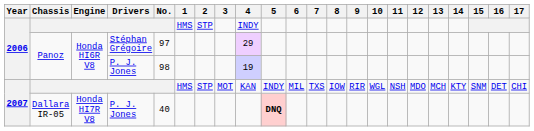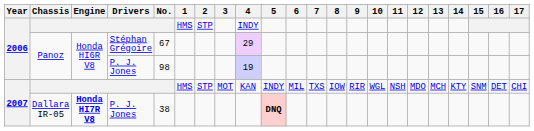 <table class="wikitable" style="text-align:center; font-size:85%">
 <tr>
 <th>Year</th>
 <th>Chassis</th>
 <th>Engine</th>
 <th>Drivers</th>
 <th>No.</th>
 <th>1</th>
 <th>2</th>
 <th>3</th>
 <th>4</th>
 <th>5</th>
 <th>6</th>
 <th>7</th>
 <th>8</th>
 <th>9</th>
 <th>10</th>
 <th>11</th>
 <th>12</th>
 <th>13</th>
 <th>14</th>
 <th>15</th>
 <th>16</th>
 <th>17</th>
 </tr>
 <tr>
 <th rowspan=3><a href='#'>2006</a></th>
 <th colspan=4></th>
 <td><a href='#'>HMS</a></td>
 <td><a href='#'>STP</a></td>
 <td></td>
 <td><a href='#'>INDY</a></td>
 <td></td>
 <td></td>
 <td></td>
 <td></td>
 <td></td>
 <td></td>
 <td></td>
 <td></td>
 <td></td>
 <td></td>
 <th colspan=3></th>
 </tr>
 <tr>
 <td rowspan=2><a href='#'>Panoz</a></td>
 <td rowspan=2><a href='#'>Honda</a> <a href='#'>HI6R</a> <a href='#'>V8</a></td>
 <td align=left> <a href='#'>Stéphan Grégoire</a></td>
-<td>97</td>
+<td>67</td>
 <td></td>
 <td></td>
 <td></td>
 <td style="background:#EFCFFF;" align=center>29</td>
 <td></td>
 <td></td>
 <td></td>
 <td></td>
 <td></td>
 <td></td>
 <td></td>
 <td></td>
 <td></td>
 <td></td>
 <td></td>
 <td></td>
 <td></td>
 </tr>
 <tr>
 <td align=left> <a href='#'>P. J. Jones</a></td>
 <td>98</td>
 <td></td>
 <td></td>
 <td></td>
 <td style="background:#CFCFFF;" align=center>19</td>
 <td></td>
 <td></td>
 <td></td>
 <td></td>
 <td></td>
 <td></td>
 <td></td>
 <td></td>
 <td></td>
 <td></td>
 <td></td>
 <td></td>
 <td></td>
 </tr>
 <tr>
 <th rowspan=2><a href='#'>2007</a></th>
 <th colspan=4></th>
 <td><a href='#'>HMS</a></td>
 <td><a href='#'>STP</a></td>
 <td><a href='#'>MOT</a></td>
 <td><a href='#'>KAN</a></td>
 <td><a href='#'>INDY</a></td>
 <td><a href='#'>MIL</a></td>
 <td><a href='#'>TXS</a></td>
 <td><a href='#'>IOW</a></td>
 <td><a href='#'>RIR</a></td>
 <td><a href='#'>WGL</a></td>
 <td><a href='#'>NSH</a></td>
 <td><a href='#'>MDO</a></td>
 <td><a href='#'>MCH</a></td>
 <td><a href='#'>KTY</a></td>
 <td><a href='#'>SNM</a></td>
 <td><a href='#'>DET</a></td>
 <td><a href='#'>CHI</a></td>
 </tr>
 <tr>
 <td><a href='#'>Dallara</a> IR-05</td>
-<td><a href='#'>Honda</a> <a href='#'>HI7R</a> <a href='#'>V8</a></td>
+<td><strong><a href='#'>Honda</a> <a href='#'>HI7R</a> <a href='#'>V8</a></strong></td>
 <td align=lefT> <a href='#'>P. J. Jones</a></td>
-<td>40</td>
+<td>38</td>
 <td></td>
 <td></td>
 <td></td>
 <td></td>
 <td style="background:#FFCFCF;" align=center><strong>DNQ</strong></td>
 <td></td>
 <td></td>
 <td></td>
 <td></td>
 <td></td>
 <td></td>
 <td></td>
 <td></td>
 <td></td>
 <td></td>
 <td></td>
 <td></td>
 </tr>
 </table>
